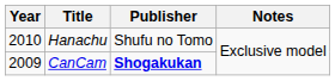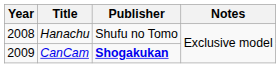 <table class="wikitable">
 <tr>
 <th>Year</th>
 <th>Title</th>
 <th>Publisher</th>
 <th>Notes</th>
 </tr>
 <tr>
-<td>2010</td>
+<td>2008</td>
 <td><em>Hanachu</em></td>
 <td>Shufu no Tomo</td>
 <td rowspan="2">Exclusive model</td>
 </tr>
 <tr>
 <td>2009</td>
 <td><em><a href='#'>CanCam</a></em></td>
 <td><strong><a href='#'>Shogakukan</a></strong></td>
 </tr>
 </table>
